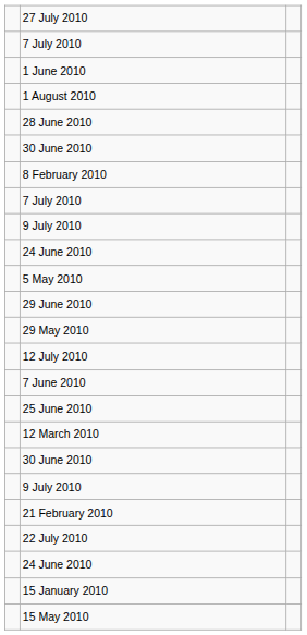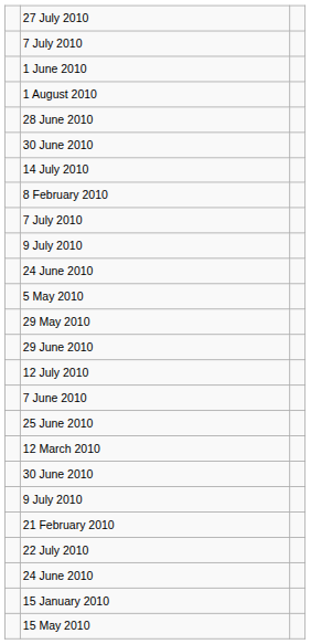 <table class="wikitable" style="font-size: 80%; float: left; width: 26em; margin-right: 1em; height: 700px">
 <tr>
 <td></td>
 <td>27 July 2010</td>
 <td></td>
 </tr>
 <tr>
 <td></td>
 <td>7 July 2010</td>
 <td></td>
 </tr>
 <tr>
 <td></td>
 <td>1 June 2010</td>
 <td></td>
 </tr>
 <tr>
 <td></td>
 <td>1 August 2010</td>
 <td></td>
 </tr>
 <tr>
 <td></td>
 <td>28 June 2010</td>
 <td></td>
 </tr>
 <tr>
 <td></td>
 <td>30 June 2010</td>
 <td></td>
 </tr>
 <tr>
 <td></td>
+<td>14 July 2010</td>
+<td></td>
+</tr>
+<tr>
+<td></td>
 <td>8 February 2010</td>
 <td></td>
 </tr>
 <tr>
 <td></td>
 <td>7 July 2010</td>
 <td></td>
 </tr>
 <tr>
 <td></td>
 <td>9 July 2010</td>
 <td></td>
 </tr>
 <tr>
 <td></td>
 <td>24 June 2010</td>
 <td></td>
 </tr>
 <tr>
 <td></td>
 <td>5 May 2010</td>
 <td></td>
 </tr>
 <tr>
 <td></td>
-<td>29 June 2010</td>
+<td>29 May 2010</td>
 <td></td>
 </tr>
 <tr>
 <td></td>
-<td>29 May 2010</td>
+<td>29 June 2010</td>
 <td></td>
 </tr>
 <tr>
 <td></td>
 <td>12 July 2010</td>
 <td></td>
 </tr>
 <tr>
 <td></td>
 <td>7 June 2010</td>
 <td></td>
 </tr>
 <tr>
 <td></td>
 <td>25 June 2010</td>
 <td></td>
 </tr>
 <tr>
 <td></td>
 <td>12 March 2010</td>
 <td></td>
 </tr>
 <tr>
 <td></td>
 <td>30 June 2010</td>
 <td></td>
 </tr>
 <tr>
 <td></td>
 <td>9 July 2010</td>
 <td></td>
 </tr>
 <tr>
 <td></td>
 <td>21 February 2010</td>
 <td></td>
 </tr>
 <tr>
 <td></td>
 <td>22 July 2010</td>
 <td></td>
 </tr>
 <tr>
 <td></td>
 <td>24 June 2010</td>
 <td></td>
 </tr>
 <tr>
 <td></td>
 <td>15 January 2010</td>
 <td></td>
 </tr>
 <tr>
 <td></td>
 <td>15 May 2010</td>
 <td></td>
 </tr>
 </table>
